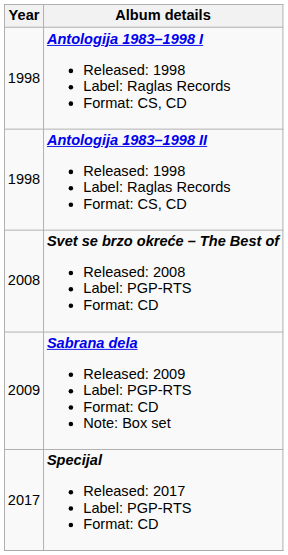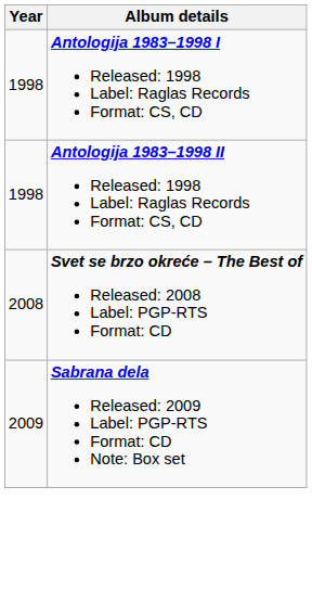 <table class ="wikitable">
 <tr>
 <th>Year</th>
 <th>Album details</th>
 </tr>
 <tr>
 <td align="center" rowspan="1">1998</td>
 <td><strong><em><a href='#'>Antologija 1983–1998 I</a></em></strong><br><ul><li>Released: 1998</li><li>Label: Raglas Records</li><li>Format: CS, CD</li></ul></td>
 </tr>
 <tr>
 <td align="center" rowspan="1">1998</td>
 <td><strong><em><a href='#'>Antologija 1983–1998 II</a></em></strong><br><ul><li>Released: 1998</li><li>Label: Raglas Records</li><li>Format: CS, CD</li></ul></td>
 </tr>
 <tr>
 <td align="center" rowspan="1">2008</td>
 <td><strong><em>Svet se brzo okreće – The Best of</em></strong><br><ul><li>Released: 2008</li><li>Label: PGP-RTS</li><li>Format: CD</li></ul></td>
 </tr>
 <tr>
 <td align="center" rowspan="1">2009</td>
 <td><strong><em><a href='#'>Sabrana dela</a></em></strong><br><ul><li>Released: 2009</li><li>Label: PGP-RTS</li><li>Format: CD</li><li>Note: Box set</li></ul></td>
 </tr>
 <tr>
-<td align="center" rowspan="1">2017</td>
-<td><strong><em>Specijal</em></strong><br><ul><li>Released: 2017</li><li>Label: PGP-RTS</li><li>Format: CD</li></ul></td>
-</tr>
-<tr>
 </tr>
 </table>
